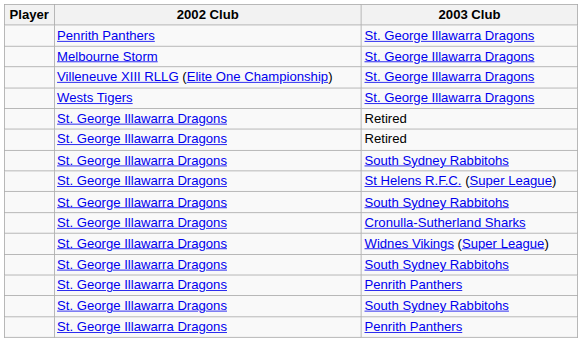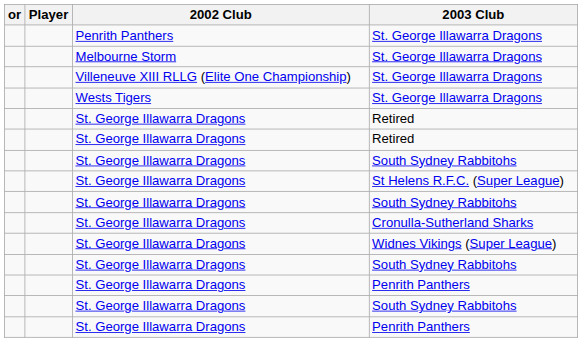 <table class="wikitable sortable" style="width:700px;">
 <tr>
+<th> or </th>
 <th>Player</th>
 <th>2002 Club</th>
 <th>2003 Club</th>
 </tr>
 <tr>
 <td></td>
+<td></td>
 <td> <a href='#'>Penrith Panthers</a></td>
 <td> <a href='#'>St. George Illawarra Dragons</a></td>
 </tr>
 <tr>
+<td></td>
 <td></td>
 <td> <a href='#'>Melbourne Storm</a></td>
 <td> <a href='#'>St. George Illawarra Dragons</a></td>
 </tr>
 <tr>
 <td></td>
+<td></td>
 <td> <a href='#'>Villeneuve XIII RLLG</a> (<a href='#'>Elite One Championship</a>)</td>
 <td> <a href='#'>St. George Illawarra Dragons</a></td>
 </tr>
 <tr>
+<td></td>
 <td></td>
 <td> <a href='#'>Wests Tigers</a></td>
 <td> <a href='#'>St. George Illawarra Dragons</a></td>
 </tr>
 <tr>
 <td></td>
-<td> <a href='#'>St. George Illawarra Dragons</a></td>
-<td>Retired</td>
-</tr>
-<tr>
 <td></td>
 <td> <a href='#'>St. George Illawarra Dragons</a></td>
 <td>Retired</td>
 </tr>
 <tr>
 <td></td>
+<td></td>
+<td> <a href='#'>St. George Illawarra Dragons</a></td>
+<td>Retired</td>
+</tr>
+<tr>
+<td></td>
+<td></td>
 <td> <a href='#'>St. George Illawarra Dragons</a></td>
 <td> <a href='#'>South Sydney Rabbitohs</a></td>
 </tr>
 <tr>
+<td></td>
 <td></td>
 <td> <a href='#'>St. George Illawarra Dragons</a></td>
 <td> <a href='#'>St Helens R.F.C.</a> (<a href='#'>Super League</a>)</td>
 </tr>
 <tr>
 <td></td>
+<td></td>
 <td> <a href='#'>St. George Illawarra Dragons</a></td>
 <td> <a href='#'>South Sydney Rabbitohs</a></td>
 </tr>
 <tr>
+<td></td>
 <td></td>
 <td> <a href='#'>St. George Illawarra Dragons</a></td>
 <td> <a href='#'>Cronulla-Sutherland Sharks</a></td>
 </tr>
 <tr>
 <td></td>
+<td></td>
 <td> <a href='#'>St. George Illawarra Dragons</a></td>
 <td> <a href='#'>Widnes Vikings</a> (<a href='#'>Super League</a>)</td>
 </tr>
 <tr>
+<td></td>
 <td></td>
 <td> <a href='#'>St. George Illawarra Dragons</a></td>
 <td> <a href='#'>South Sydney Rabbitohs</a></td>
 </tr>
 <tr>
 <td></td>
+<td></td>
 <td> <a href='#'>St. George Illawarra Dragons</a></td>
 <td> <a href='#'>Penrith Panthers</a></td>
 </tr>
 <tr>
+<td></td>
 <td></td>
 <td> <a href='#'>St. George Illawarra Dragons</a></td>
 <td> <a href='#'>South Sydney Rabbitohs</a></td>
 </tr>
 <tr>
 <td></td>
+<td></td>
 <td> <a href='#'>St. George Illawarra Dragons</a></td>
 <td> <a href='#'>Penrith Panthers</a></td>
 </tr>
 </table>
